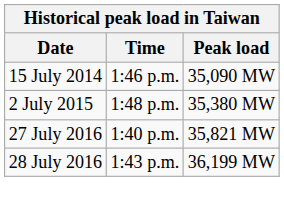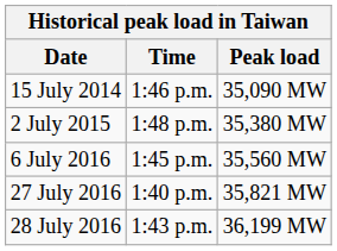 <table class="wikitable">
 <tr>
 <th colspan=3>Historical peak load in Taiwan</th>
 </tr>
 <tr>
 <th>Date</th>
 <th>Time</th>
 <th>Peak load</th>
 </tr>
 <tr>
 <td>15 July 2014</td>
 <td>1:46 p.m.</td>
 <td>35,090 MW</td>
 </tr>
 <tr>
 <td>2 July 2015</td>
 <td>1:48 p.m.</td>
 <td>35,380 MW</td>
 </tr>
 <tr>
+<td>6 July 2016</td>
+<td>1:45 p.m.</td>
+<td>35,560 MW</td>
+</tr>
+<tr>
 <td>27 July 2016</td>
 <td>1:40 p.m.</td>
 <td>35,821 MW</td>
 </tr>
 <tr>
 <td>28 July 2016</td>
 <td>1:43 p.m.</td>
 <td>36,199 MW</td>
 </tr>
 </table>
